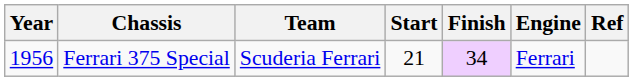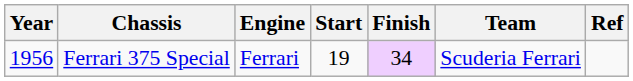 <table class="wikitable" style="font-size: 95%;">
 <tr>
 <th>Year</th>
 <th>Chassis</th>
-<th>Team</th>
+<th>Engine</th>
 <th>Start</th>
 <th>Finish</th>
-<th>Engine</th>
+<th>Team</th>
 <th>Ref</th>
 </tr>
 <tr>
 <td><a href='#'>1956</a></td>
 <td><a href='#'>Ferrari 375 Special</a></td>
+<td><a href='#'>Ferrari</a></td>
+<td align=center>19</td>
+<td style="background:#efcfff;" align=center>34</td>
 <td><a href='#'>Scuderia Ferrari</a></td>
-<td align=center>21</td>
-<td style="background:#efcfff;" align=center>34</td>
-<td><a href='#'>Ferrari</a></td>
 <td align=center></td>
 </tr>
 </table>
